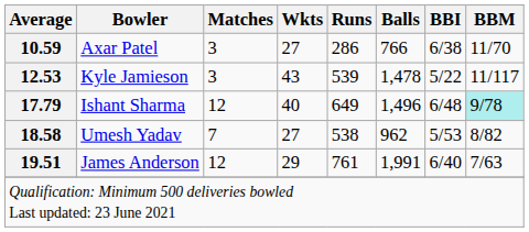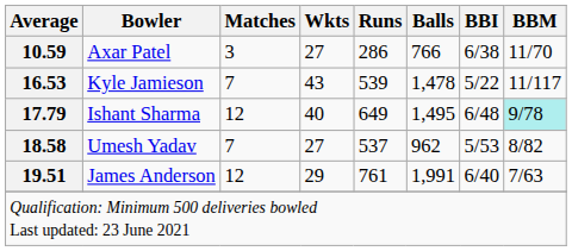 <table class="wikitable">
 <tr>
 <th>Average</th>
 <th>Bowler</th>
 <th>Matches</th>
 <th>Wkts</th>
 <th>Runs</th>
 <th>Balls</th>
 <th>BBI</th>
 <th>BBM</th>
 </tr>
 <tr>
 <th>10.59</th>
 <td> <a href='#'>Axar Patel</a></td>
 <td>3</td>
 <td>27</td>
 <td>286</td>
 <td>766</td>
 <td>6/38</td>
 <td>11/70</td>
 </tr>
 <tr>
-<th>12.53</th>
+<th>16.53</th>
 <td> <a href='#'>Kyle Jamieson</a></td>
-<td>3</td>
+<td>7</td>
 <td>43</td>
 <td>539</td>
 <td>1,478</td>
 <td>5/22</td>
 <td>11/117</td>
 </tr>
 <tr>
 <th>17.79</th>
 <td> <a href='#'>Ishant Sharma</a></td>
 <td>12</td>
 <td>40</td>
 <td>649</td>
-<td>1,496</td>
+<td>1,495</td>
 <td>6/48</td>
 <td style="background: paleturquoise;">9/78</td>
 </tr>
 <tr>
 <th>18.58</th>
 <td> <a href='#'>Umesh Yadav</a></td>
 <td>7</td>
 <td>27</td>
-<td>538</td>
+<td>537</td>
 <td>962</td>
 <td>5/53</td>
 <td>8/82</td>
 </tr>
 <tr>
 <th>19.51</th>
 <td> <a href='#'>James Anderson</a></td>
 <td>12</td>
 <td>29</td>
 <td>761</td>
 <td>1,991</td>
 <td>6/40</td>
 <td>7/63</td>
 </tr>
 <tr>
 </tr>
 <tr class="sortbottom">
 <td colspan=8><small> <em>Qualification: Minimum 500 deliveries bowled</em><br>Last updated: 23 June 2021</small></td>
 </tr>
 </table>
